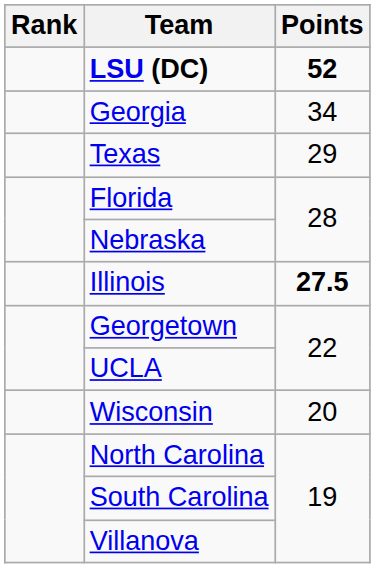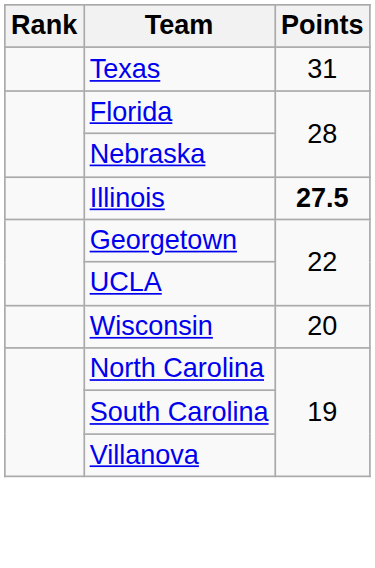 <table class="wikitable sortable" style="text-align:center">
 <tr>
 <th>Rank</th>
 <th>Team</th>
 <th>Points</th>
 </tr>
 <tr>
 <td></td>
-<td align="left"><strong><a href='#'>LSU</a></strong> <strong>(DC)</strong></td>
-<td><strong>52</strong></td>
-</tr>
-<tr>
-<td></td>
-<td align="left"><a href='#'>Georgia</a></td>
-<td>34</td>
-</tr>
-<tr>
-<td></td>
 <td align="left"><a href='#'>Texas</a></td>
-<td>29</td>
+<td>31</td>
 </tr>
 <tr>
 <td rowspan=2></td>
 <td align="left"><a href='#'>Florida</a></td>
 <td rowspan=2>28</td>
 </tr>
 <tr>
 <td align="left"><a href='#'>Nebraska</a></td>
 </tr>
 <tr>
 <td></td>
 <td align="left"><a href='#'>Illinois</a></td>
 <td><strong>27.5</strong></td>
 </tr>
 <tr>
 <td rowspan=2></td>
 <td align="left"><a href='#'>Georgetown</a></td>
 <td rowspan=2>22</td>
 </tr>
 <tr>
 <td align="left"><a href='#'>UCLA</a></td>
 </tr>
 <tr>
 <td></td>
 <td align="left"><a href='#'>Wisconsin</a></td>
 <td>20</td>
 </tr>
 <tr>
 <td rowspan=3></td>
 <td align="left"><a href='#'>North Carolina</a></td>
 <td rowspan=3>19</td>
 </tr>
 <tr>
 <td align="left"><a href='#'>South Carolina</a></td>
 </tr>
 <tr>
 <td align="left"><a href='#'>Villanova</a></td>
 </tr>
 </table>
